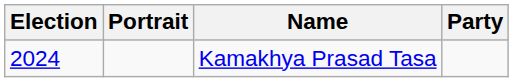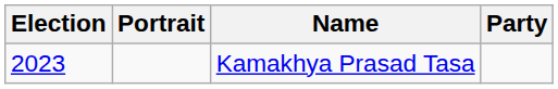 <table class="wikitable sortable">
 <tr>
 <th>Election</th>
 <th>Portrait</th>
 <th>Name</th>
 <th colspan="2">Party</th>
 </tr>
 <tr>
-<td><a href='#'>2024</a></td>
+<td><a href='#'>2023</a></td>
 <td></td>
 <td><a href='#'>Kamakhya Prasad Tasa</a></td>
 <td></td>
 </tr>
 </table>
